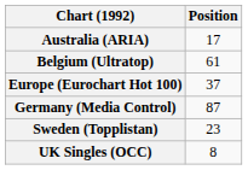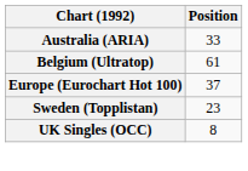 <table class="wikitable sortable plainrowheaders" style="text-align:center">
 <tr>
 <th>Chart (1992)</th>
 <th>Position</th>
 </tr>
 <tr>
 <th scope="row">Australia (ARIA)</th>
-<td>17</td>
+<td>33</td>
 </tr>
 <tr>
 <th scope="row">Belgium (Ultratop)</th>
 <td>61</td>
 </tr>
 <tr>
 <th scope="row">Europe (Eurochart Hot 100)</th>
 <td>37</td>
 </tr>
 <tr>
-<th scope="row">Germany (Media Control)</th>
-<td>87</td>
-</tr>
-<tr>
 <th scope="row">Sweden (Topplistan)</th>
 <td>23</td>
 </tr>
 <tr>
 <th scope="row">UK Singles (OCC)</th>
 <td>8</td>
 </tr>
 </table>
